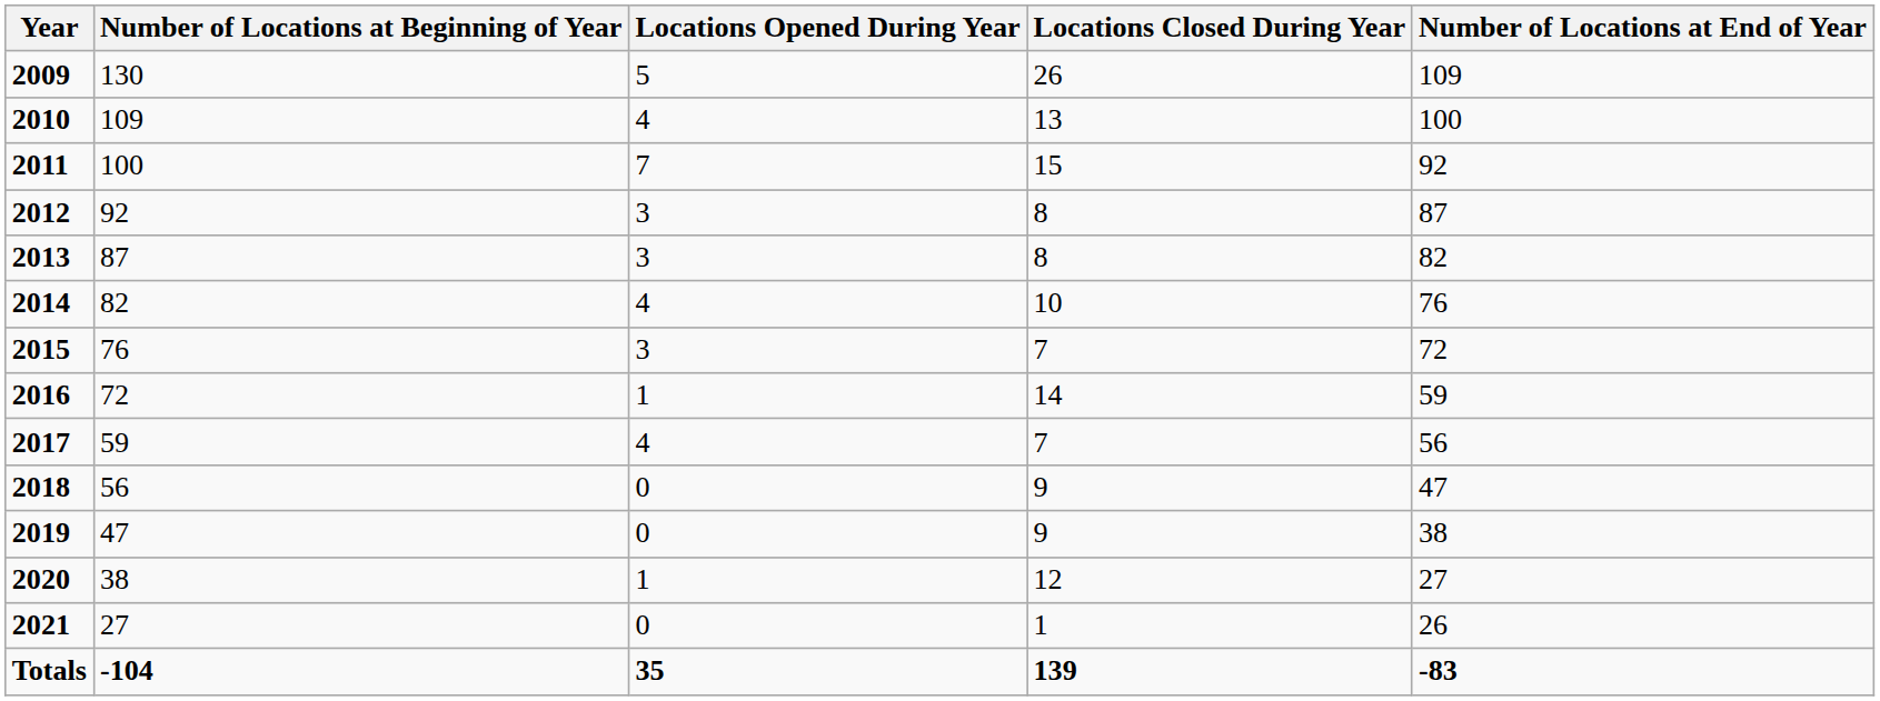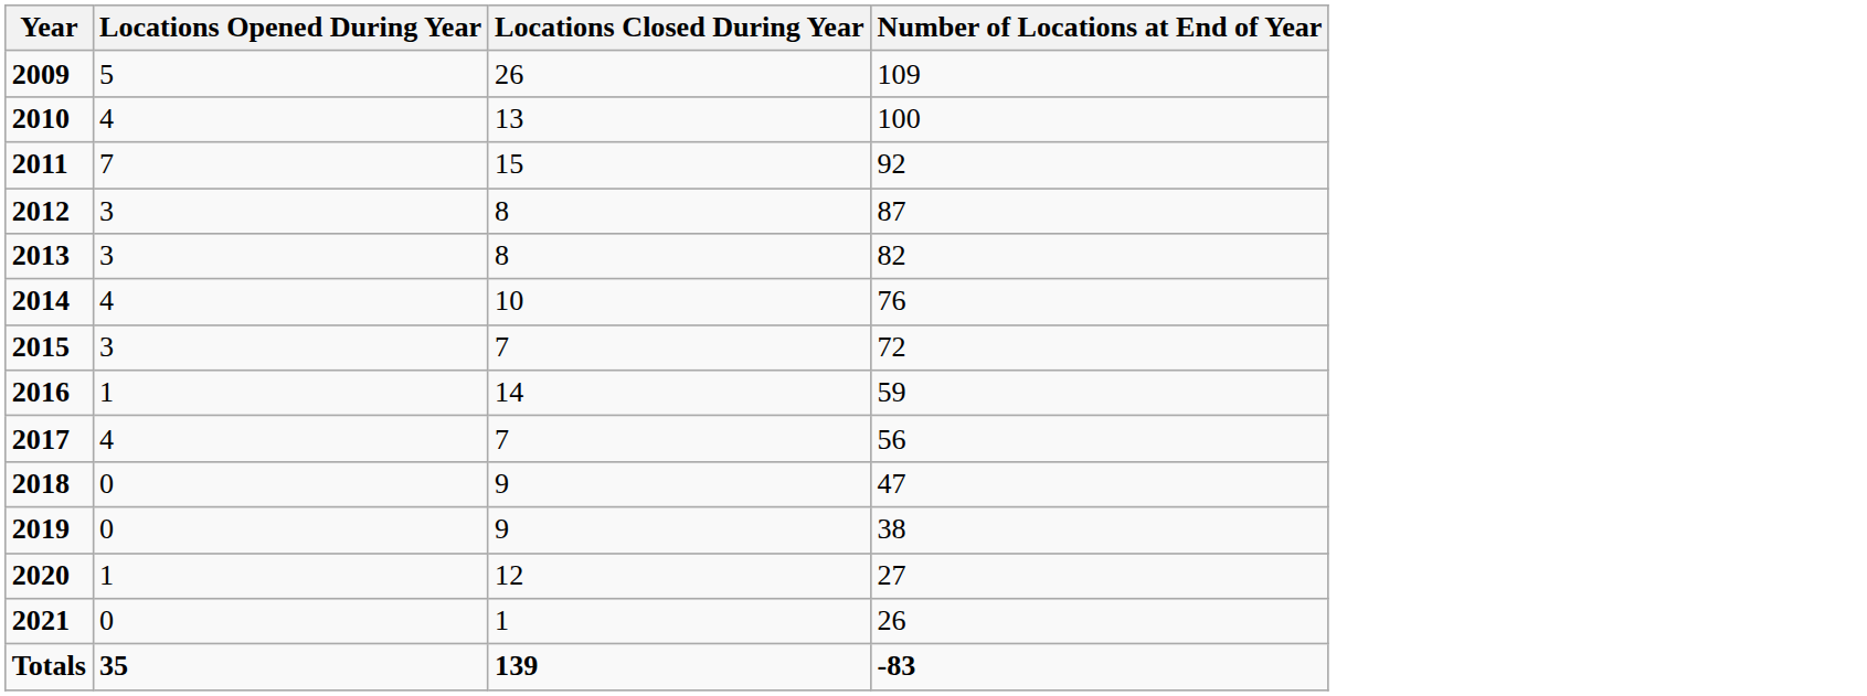 <table class="wikitable sortable mw-collapsible">
 <tr>
 <th>Year</th>
-<th>Number of Locations at Beginning of Year</th>
 <th>Locations Opened During Year</th>
 <th>Locations Closed During Year</th>
 <th>Number of Locations at End of Year</th>
 </tr>
 <tr>
 <td><strong>2009</strong></td>
-<td>130</td>
 <td>5</td>
 <td>26</td>
 <td>109</td>
 </tr>
 <tr>
 <td><strong>2010</strong></td>
-<td>109</td>
 <td>4</td>
 <td>13</td>
 <td>100</td>
 </tr>
 <tr>
 <td><strong>2011</strong></td>
-<td>100</td>
 <td>7</td>
 <td>15</td>
 <td>92</td>
 </tr>
 <tr>
 <td><strong>2012</strong></td>
-<td>92</td>
 <td>3</td>
 <td>8</td>
 <td>87</td>
 </tr>
 <tr>
 <td><strong>2013</strong></td>
-<td>87</td>
 <td>3</td>
 <td>8</td>
 <td>82</td>
 </tr>
 <tr>
 <td><strong>2014</strong></td>
-<td>82</td>
 <td>4</td>
 <td>10</td>
 <td>76</td>
 </tr>
 <tr>
 <td><strong>2015</strong></td>
-<td>76</td>
 <td>3</td>
 <td>7</td>
 <td>72</td>
 </tr>
 <tr>
 <td><strong>2016</strong></td>
-<td>72</td>
 <td>1</td>
 <td>14</td>
 <td>59</td>
 </tr>
 <tr>
 <td><strong>2017</strong></td>
-<td>59</td>
 <td>4</td>
 <td>7</td>
 <td>56</td>
 </tr>
 <tr>
 <td><strong>2018</strong></td>
-<td>56</td>
 <td>0</td>
 <td>9</td>
 <td>47</td>
 </tr>
 <tr>
 <td><strong>2019</strong></td>
-<td>47</td>
 <td>0</td>
 <td>9</td>
 <td>38</td>
 </tr>
 <tr>
 <td><strong>2020</strong></td>
-<td>38</td>
 <td>1</td>
 <td>12</td>
 <td>27</td>
 </tr>
 <tr>
 <td><strong>2021</strong></td>
-<td>27</td>
 <td>0</td>
 <td>1</td>
 <td>26</td>
 </tr>
 <tr>
 <td><strong>Totals</strong></td>
-<td><strong>-104</strong></td>
 <td><strong>35</strong></td>
 <td><strong>139</strong></td>
 <td><strong>-83</strong></td>
 </tr>
 </table>
